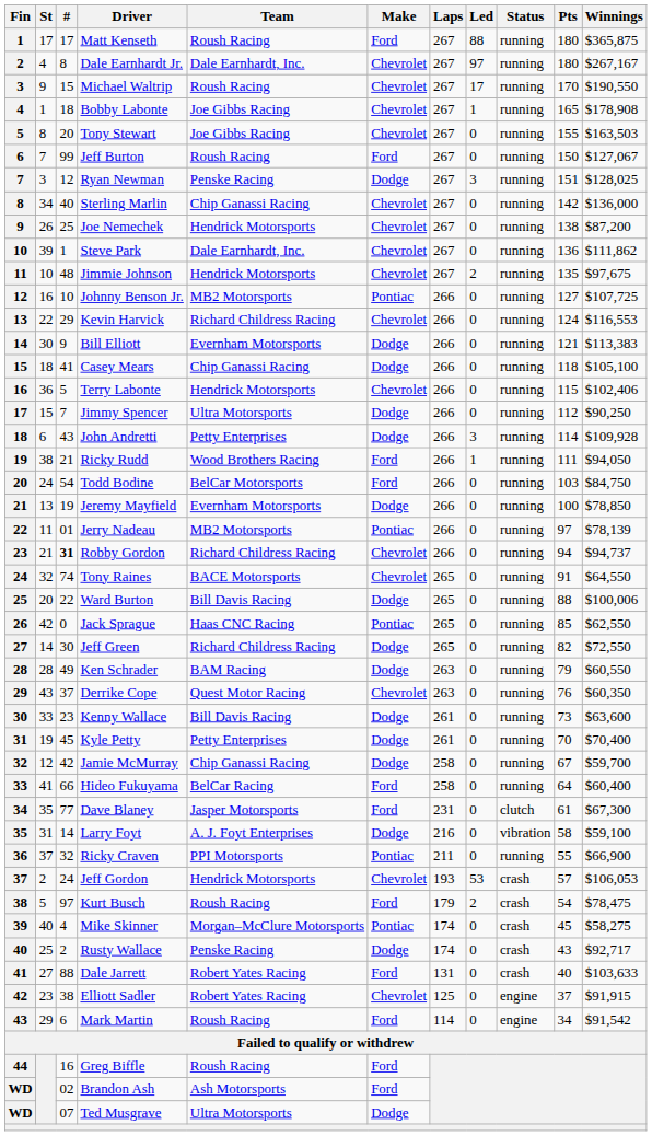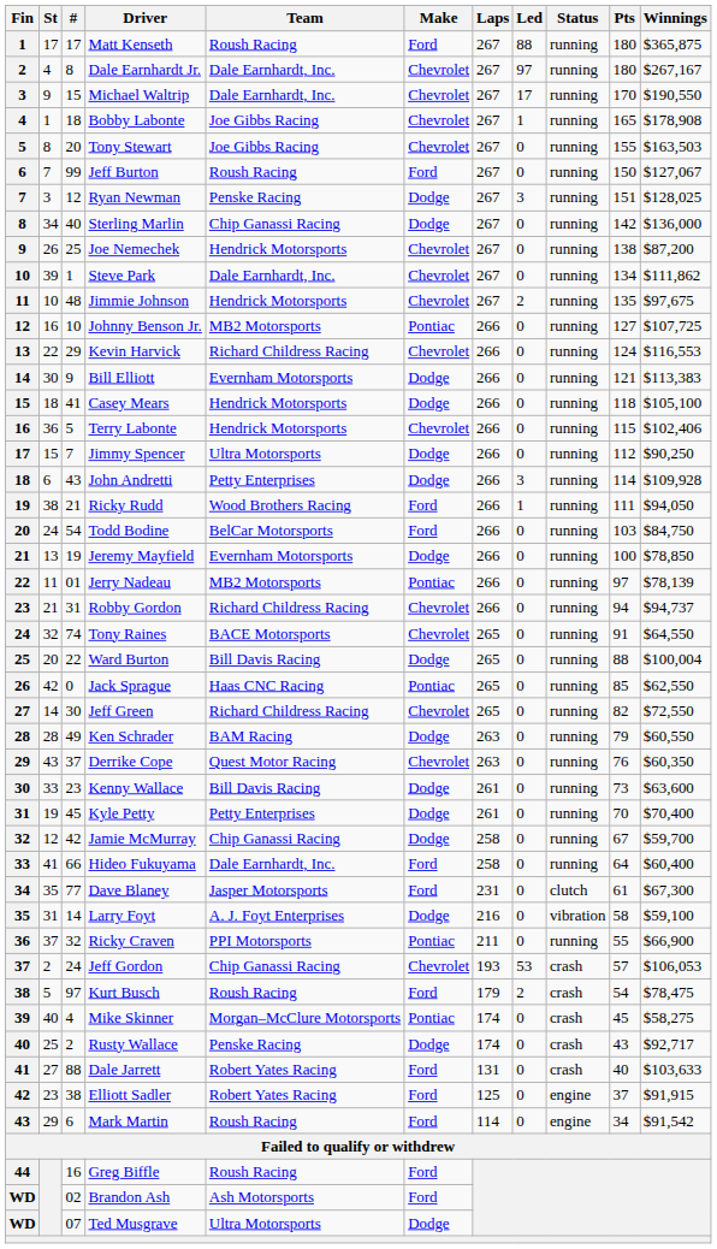 <table class="wikitable" style="font-size:95%">
 <tr>
 <th>Fin</th>
 <th>St</th>
 <th>#</th>
 <th>Driver</th>
 <th>Team</th>
 <th>Make</th>
 <th>Laps</th>
 <th>Led</th>
 <th>Status</th>
 <th>Pts</th>
 <th>Winnings</th>
 </tr>
 <tr>
 <th>1</th>
 <td>17</td>
 <td>17</td>
 <td><a href='#'>Matt Kenseth</a></td>
 <td><a href='#'>Roush Racing</a></td>
 <td><a href='#'>Ford</a></td>
 <td>267</td>
 <td>88</td>
 <td>running</td>
 <td>180</td>
 <td>$365,875</td>
 </tr>
 <tr>
 <th>2</th>
 <td>4</td>
 <td>8</td>
 <td><a href='#'>Dale Earnhardt Jr.</a></td>
 <td><a href='#'>Dale Earnhardt, Inc.</a></td>
 <td><a href='#'>Chevrolet</a></td>
 <td>267</td>
 <td>97</td>
 <td>running</td>
 <td>180</td>
 <td>$267,167</td>
 </tr>
 <tr>
 <th>3</th>
 <td>9</td>
 <td>15</td>
 <td><a href='#'>Michael Waltrip</a></td>
-<td><a href='#'>Roush Racing</a></td>
+<td><a href='#'>Dale Earnhardt, Inc.</a></td>
 <td><a href='#'>Chevrolet</a></td>
 <td>267</td>
 <td>17</td>
 <td>running</td>
 <td>170</td>
 <td>$190,550</td>
 </tr>
 <tr>
 <th>4</th>
 <td>1</td>
 <td>18</td>
 <td><a href='#'>Bobby Labonte</a></td>
 <td><a href='#'>Joe Gibbs Racing</a></td>
 <td><a href='#'>Chevrolet</a></td>
 <td>267</td>
 <td>1</td>
 <td>running</td>
 <td>165</td>
 <td>$178,908</td>
 </tr>
 <tr>
 <th>5</th>
 <td>8</td>
 <td>20</td>
 <td><a href='#'>Tony Stewart</a></td>
 <td><a href='#'>Joe Gibbs Racing</a></td>
 <td><a href='#'>Chevrolet</a></td>
 <td>267</td>
 <td>0</td>
 <td>running</td>
 <td>155</td>
 <td>$163,503</td>
 </tr>
 <tr>
 <th>6</th>
 <td>7</td>
 <td>99</td>
 <td><a href='#'>Jeff Burton</a></td>
 <td><a href='#'>Roush Racing</a></td>
 <td><a href='#'>Ford</a></td>
 <td>267</td>
 <td>0</td>
 <td>running</td>
 <td>150</td>
 <td>$127,067</td>
 </tr>
 <tr>
 <th>7</th>
 <td>3</td>
 <td>12</td>
 <td><a href='#'>Ryan Newman</a></td>
 <td><a href='#'>Penske Racing</a></td>
 <td><a href='#'>Dodge</a></td>
 <td>267</td>
 <td>3</td>
 <td>running</td>
 <td>151</td>
 <td>$128,025</td>
 </tr>
 <tr>
 <th>8</th>
 <td>34</td>
 <td>40</td>
 <td><a href='#'>Sterling Marlin</a></td>
 <td><a href='#'>Chip Ganassi Racing</a></td>
-<td><a href='#'>Chevrolet</a></td>
+<td><a href='#'>Dodge</a></td>
 <td>267</td>
 <td>0</td>
 <td>running</td>
 <td>142</td>
 <td>$136,000</td>
 </tr>
 <tr>
 <th>9</th>
 <td>26</td>
 <td>25</td>
 <td><a href='#'>Joe Nemechek</a></td>
 <td><a href='#'>Hendrick Motorsports</a></td>
 <td><a href='#'>Chevrolet</a></td>
 <td>267</td>
 <td>0</td>
 <td>running</td>
 <td>138</td>
 <td>$87,200</td>
 </tr>
 <tr>
 <th>10</th>
 <td>39</td>
 <td>1</td>
 <td><a href='#'>Steve Park</a></td>
 <td><a href='#'>Dale Earnhardt, Inc.</a></td>
 <td><a href='#'>Chevrolet</a></td>
 <td>267</td>
 <td>0</td>
 <td>running</td>
-<td>136</td>
+<td>134</td>
 <td>$111,862</td>
 </tr>
 <tr>
 <th>11</th>
 <td>10</td>
 <td>48</td>
 <td><a href='#'>Jimmie Johnson</a></td>
 <td><a href='#'>Hendrick Motorsports</a></td>
 <td><a href='#'>Chevrolet</a></td>
 <td>267</td>
 <td>2</td>
 <td>running</td>
 <td>135</td>
 <td>$97,675</td>
 </tr>
 <tr>
 <th>12</th>
 <td>16</td>
 <td>10</td>
 <td><a href='#'>Johnny Benson Jr.</a></td>
 <td><a href='#'>MB2 Motorsports</a></td>
 <td><a href='#'>Pontiac</a></td>
 <td>266</td>
 <td>0</td>
 <td>running</td>
 <td>127</td>
 <td>$107,725</td>
 </tr>
 <tr>
 <th>13</th>
 <td>22</td>
 <td>29</td>
 <td><a href='#'>Kevin Harvick</a></td>
 <td><a href='#'>Richard Childress Racing</a></td>
 <td><a href='#'>Chevrolet</a></td>
 <td>266</td>
 <td>0</td>
 <td>running</td>
 <td>124</td>
 <td>$116,553</td>
 </tr>
 <tr>
 <th>14</th>
 <td>30</td>
 <td>9</td>
 <td><a href='#'>Bill Elliott</a></td>
 <td><a href='#'>Evernham Motorsports</a></td>
 <td><a href='#'>Dodge</a></td>
 <td>266</td>
 <td>0</td>
 <td>running</td>
 <td>121</td>
 <td>$113,383</td>
 </tr>
 <tr>
 <th>15</th>
 <td>18</td>
 <td>41</td>
 <td><a href='#'>Casey Mears</a></td>
-<td><a href='#'>Chip Ganassi Racing</a></td>
+<td><a href='#'>Hendrick Motorsports</a></td>
 <td><a href='#'>Dodge</a></td>
 <td>266</td>
 <td>0</td>
 <td>running</td>
 <td>118</td>
 <td>$105,100</td>
 </tr>
 <tr>
 <th>16</th>
 <td>36</td>
 <td>5</td>
 <td><a href='#'>Terry Labonte</a></td>
 <td><a href='#'>Hendrick Motorsports</a></td>
 <td><a href='#'>Chevrolet</a></td>
 <td>266</td>
 <td>0</td>
 <td>running</td>
 <td>115</td>
 <td>$102,406</td>
 </tr>
 <tr>
 <th>17</th>
 <td>15</td>
 <td>7</td>
 <td><a href='#'>Jimmy Spencer</a></td>
 <td><a href='#'>Ultra Motorsports</a></td>
 <td><a href='#'>Dodge</a></td>
 <td>266</td>
 <td>0</td>
 <td>running</td>
 <td>112</td>
 <td>$90,250</td>
 </tr>
 <tr>
 <th>18</th>
 <td>6</td>
 <td>43</td>
 <td><a href='#'>John Andretti</a></td>
 <td><a href='#'>Petty Enterprises</a></td>
 <td><a href='#'>Dodge</a></td>
 <td>266</td>
 <td>3</td>
 <td>running</td>
 <td>114</td>
 <td>$109,928</td>
 </tr>
 <tr>
 <th>19</th>
 <td>38</td>
 <td>21</td>
 <td><a href='#'>Ricky Rudd</a></td>
 <td><a href='#'>Wood Brothers Racing</a></td>
 <td><a href='#'>Ford</a></td>
 <td>266</td>
 <td>1</td>
 <td>running</td>
 <td>111</td>
 <td>$94,050</td>
 </tr>
 <tr>
 <th>20</th>
 <td>24</td>
 <td>54</td>
 <td><a href='#'>Todd Bodine</a></td>
 <td><a href='#'>BelCar Motorsports</a></td>
 <td><a href='#'>Ford</a></td>
 <td>266</td>
 <td>0</td>
 <td>running</td>
 <td>103</td>
 <td>$84,750</td>
 </tr>
 <tr>
 <th>21</th>
 <td>13</td>
 <td>19</td>
 <td><a href='#'>Jeremy Mayfield</a></td>
 <td><a href='#'>Evernham Motorsports</a></td>
 <td><a href='#'>Dodge</a></td>
 <td>266</td>
 <td>0</td>
 <td>running</td>
 <td>100</td>
 <td>$78,850</td>
 </tr>
 <tr>
 <th>22</th>
 <td>11</td>
 <td>01</td>
 <td><a href='#'>Jerry Nadeau</a></td>
 <td><a href='#'>MB2 Motorsports</a></td>
 <td><a href='#'>Pontiac</a></td>
 <td>266</td>
 <td>0</td>
 <td>running</td>
 <td>97</td>
 <td>$78,139</td>
 </tr>
 <tr>
 <th>23</th>
 <td>21</td>
-<td><strong>31</strong></td>
+<td>31</td>
 <td><a href='#'>Robby Gordon</a></td>
 <td><a href='#'>Richard Childress Racing</a></td>
 <td><a href='#'>Chevrolet</a></td>
 <td>266</td>
 <td>0</td>
 <td>running</td>
 <td>94</td>
 <td>$94,737</td>
 </tr>
 <tr>
 <th>24</th>
 <td>32</td>
 <td>74</td>
 <td><a href='#'>Tony Raines</a></td>
 <td><a href='#'>BACE Motorsports</a></td>
 <td><a href='#'>Chevrolet</a></td>
 <td>265</td>
 <td>0</td>
 <td>running</td>
 <td>91</td>
 <td>$64,550</td>
 </tr>
 <tr>
 <th>25</th>
 <td>20</td>
 <td>22</td>
 <td><a href='#'>Ward Burton</a></td>
 <td><a href='#'>Bill Davis Racing</a></td>
 <td><a href='#'>Dodge</a></td>
 <td>265</td>
 <td>0</td>
 <td>running</td>
 <td>88</td>
-<td>$100,006</td>
+<td>$100,004</td>
 </tr>
 <tr>
 <th>26</th>
 <td>42</td>
 <td>0</td>
 <td><a href='#'>Jack Sprague</a></td>
 <td><a href='#'>Haas CNC Racing</a></td>
 <td><a href='#'>Pontiac</a></td>
 <td>265</td>
 <td>0</td>
 <td>running</td>
 <td>85</td>
 <td>$62,550</td>
 </tr>
 <tr>
 <th>27</th>
 <td>14</td>
 <td>30</td>
 <td><a href='#'>Jeff Green</a></td>
 <td><a href='#'>Richard Childress Racing</a></td>
-<td><a href='#'>Dodge</a></td>
+<td><a href='#'>Chevrolet</a></td>
 <td>265</td>
 <td>0</td>
 <td>running</td>
 <td>82</td>
 <td>$72,550</td>
 </tr>
 <tr>
 <th>28</th>
 <td>28</td>
 <td>49</td>
 <td><a href='#'>Ken Schrader</a></td>
 <td><a href='#'>BAM Racing</a></td>
 <td><a href='#'>Dodge</a></td>
 <td>263</td>
 <td>0</td>
 <td>running</td>
 <td>79</td>
 <td>$60,550</td>
 </tr>
 <tr>
 <th>29</th>
 <td>43</td>
 <td>37</td>
 <td><a href='#'>Derrike Cope</a></td>
 <td><a href='#'>Quest Motor Racing</a></td>
 <td><a href='#'>Chevrolet</a></td>
 <td>263</td>
 <td>0</td>
 <td>running</td>
 <td>76</td>
 <td>$60,350</td>
 </tr>
 <tr>
 <th>30</th>
 <td>33</td>
 <td>23</td>
 <td><a href='#'>Kenny Wallace</a></td>
 <td><a href='#'>Bill Davis Racing</a></td>
 <td><a href='#'>Dodge</a></td>
 <td>261</td>
 <td>0</td>
 <td>running</td>
 <td>73</td>
 <td>$63,600</td>
 </tr>
 <tr>
 <th>31</th>
 <td>19</td>
 <td>45</td>
 <td><a href='#'>Kyle Petty</a></td>
 <td><a href='#'>Petty Enterprises</a></td>
 <td><a href='#'>Dodge</a></td>
 <td>261</td>
 <td>0</td>
 <td>running</td>
 <td>70</td>
 <td>$70,400</td>
 </tr>
 <tr>
 <th>32</th>
 <td>12</td>
 <td>42</td>
 <td><a href='#'>Jamie McMurray</a></td>
 <td><a href='#'>Chip Ganassi Racing</a></td>
 <td><a href='#'>Dodge</a></td>
 <td>258</td>
 <td>0</td>
 <td>running</td>
 <td>67</td>
 <td>$59,700</td>
 </tr>
 <tr>
 <th>33</th>
 <td>41</td>
 <td>66</td>
 <td><a href='#'>Hideo Fukuyama</a></td>
-<td><a href='#'>BelCar Racing</a></td>
+<td><a href='#'>Dale Earnhardt, Inc.</a></td>
 <td><a href='#'>Ford</a></td>
 <td>258</td>
 <td>0</td>
 <td>running</td>
 <td>64</td>
 <td>$60,400</td>
 </tr>
 <tr>
 <th>34</th>
 <td>35</td>
 <td>77</td>
 <td><a href='#'>Dave Blaney</a></td>
 <td><a href='#'>Jasper Motorsports</a></td>
 <td><a href='#'>Ford</a></td>
 <td>231</td>
 <td>0</td>
 <td>clutch</td>
 <td>61</td>
 <td>$67,300</td>
 </tr>
 <tr>
 <th>35</th>
 <td>31</td>
 <td>14</td>
 <td><a href='#'>Larry Foyt</a></td>
 <td><a href='#'>A. J. Foyt Enterprises</a></td>
 <td><a href='#'>Dodge</a></td>
 <td>216</td>
 <td>0</td>
 <td>vibration</td>
 <td>58</td>
 <td>$59,100</td>
 </tr>
 <tr>
 <th>36</th>
 <td>37</td>
 <td>32</td>
 <td><a href='#'>Ricky Craven</a></td>
 <td><a href='#'>PPI Motorsports</a></td>
 <td><a href='#'>Pontiac</a></td>
 <td>211</td>
 <td>0</td>
 <td>running</td>
 <td>55</td>
 <td>$66,900</td>
 </tr>
 <tr>
 <th>37</th>
 <td>2</td>
 <td>24</td>
 <td><a href='#'>Jeff Gordon</a></td>
-<td><a href='#'>Hendrick Motorsports</a></td>
+<td><a href='#'>Chip Ganassi Racing</a></td>
 <td><a href='#'>Chevrolet</a></td>
 <td>193</td>
 <td>53</td>
 <td>crash</td>
 <td>57</td>
 <td>$106,053</td>
 </tr>
 <tr>
 <th>38</th>
 <td>5</td>
 <td>97</td>
 <td><a href='#'>Kurt Busch</a></td>
 <td><a href='#'>Roush Racing</a></td>
 <td><a href='#'>Ford</a></td>
 <td>179</td>
 <td>2</td>
 <td>crash</td>
 <td>54</td>
 <td>$78,475</td>
 </tr>
 <tr>
 <th>39</th>
 <td>40</td>
 <td>4</td>
 <td><a href='#'>Mike Skinner</a></td>
 <td><a href='#'>Morgan–McClure Motorsports</a></td>
 <td><a href='#'>Pontiac</a></td>
 <td>174</td>
 <td>0</td>
 <td>crash</td>
 <td>45</td>
 <td>$58,275</td>
 </tr>
 <tr>
 <th>40</th>
 <td>25</td>
 <td>2</td>
 <td><a href='#'>Rusty Wallace</a></td>
 <td><a href='#'>Penske Racing</a></td>
 <td><a href='#'>Dodge</a></td>
 <td>174</td>
 <td>0</td>
 <td>crash</td>
 <td>43</td>
 <td>$92,717</td>
 </tr>
 <tr>
 <th>41</th>
 <td>27</td>
 <td>88</td>
 <td><a href='#'>Dale Jarrett</a></td>
 <td><a href='#'>Robert Yates Racing</a></td>
 <td><a href='#'>Ford</a></td>
 <td>131</td>
 <td>0</td>
 <td>crash</td>
 <td>40</td>
 <td>$103,633</td>
 </tr>
 <tr>
 <th>42</th>
 <td>23</td>
 <td>38</td>
 <td><a href='#'>Elliott Sadler</a></td>
 <td><a href='#'>Robert Yates Racing</a></td>
-<td><a href='#'>Chevrolet</a></td>
+<td><a href='#'>Ford</a></td>
 <td>125</td>
 <td>0</td>
 <td>engine</td>
 <td>37</td>
 <td>$91,915</td>
 </tr>
 <tr>
 <th>43</th>
 <td>29</td>
 <td>6</td>
 <td><a href='#'>Mark Martin</a></td>
 <td><a href='#'>Roush Racing</a></td>
 <td><a href='#'>Ford</a></td>
 <td>114</td>
 <td>0</td>
 <td>engine</td>
 <td>34</td>
 <td>$91,542</td>
 </tr>
 <tr>
 <th colspan="11">Failed to qualify or withdrew</th>
 </tr>
 <tr>
 <th>44</th>
 <th rowspan="3"></th>
 <td>16</td>
 <td><a href='#'>Greg Biffle</a></td>
 <td><a href='#'>Roush Racing</a></td>
 <td><a href='#'>Ford</a></td>
 <th colspan="5" rowspan="3"></th>
 </tr>
 <tr>
 <th>WD</th>
 <td>02</td>
 <td><a href='#'>Brandon Ash</a></td>
 <td><a href='#'>Ash Motorsports</a></td>
 <td><a href='#'>Ford</a></td>
 </tr>
 <tr>
 <th>WD</th>
 <td>07</td>
 <td><a href='#'>Ted Musgrave</a></td>
 <td><a href='#'>Ultra Motorsports</a></td>
 <td><a href='#'>Dodge</a></td>
 </tr>
 <tr>
 <th colspan="11"></th>
 </tr>
 </table>
